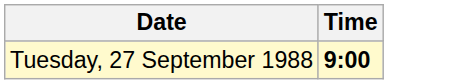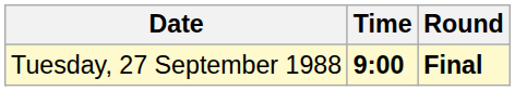 <table class="wikitable">
 <tr>
 <th>Date</th>
 <th>Time</th>
+<th>Round</th>
 </tr>
 <tr style=background:lemonchiffon>
 <td>Tuesday, 27 September 1988</td>
 <td><strong>9:00</strong></td>
+<td><strong>Final</strong></td>
 </tr>
 </table>
